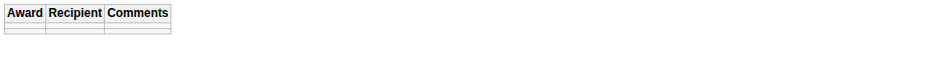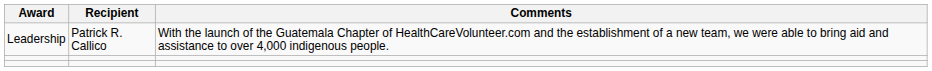 <table class="wikitable">
 <tr>
 <th>Award</th>
 <th>Recipient</th>
 <th>Comments</th>
+</tr>
+<tr>
+<td>Leadership</td>
+<td>Patrick R. Callico</td>
+<td>With the launch of the Guatemala Chapter of HealthCareVolunteer.com and the establishment of a new team, we were able to bring aid and assistance to over 4,000 indigenous people.</td>
 </tr>
 <tr>
 <td></td>
 <td></td>
 <td></td>
 </tr>
 <tr>
 <td></td>
 <td></td>
 <td></td>
 </tr>
 </table>
